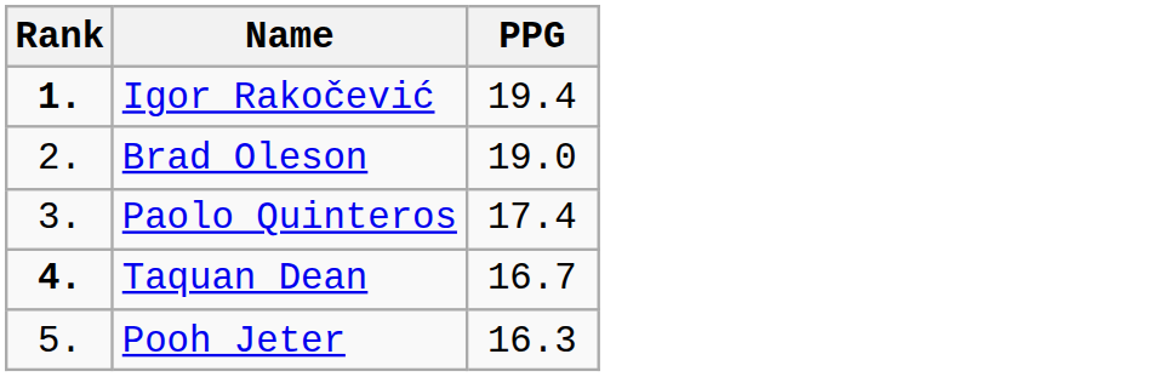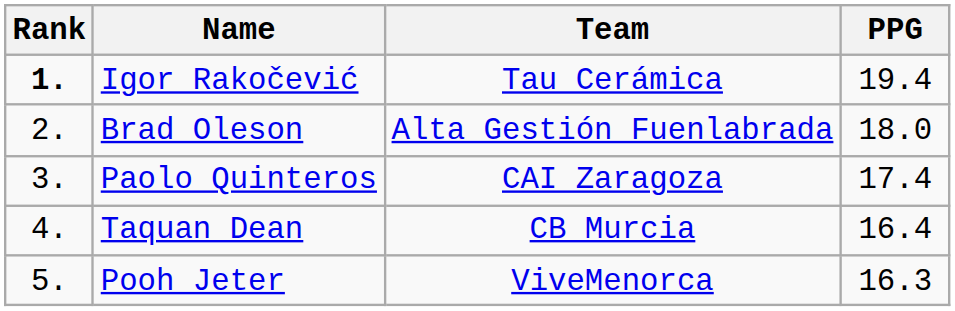 <table class="wikitable" style="text-align: center;">
 <tr>
 <th>Rank</th>
 <th>Name</th>
+<th>Team</th>
 <th width=40>PPG</th>
 </tr>
 <tr>
 <td><strong>1.</strong></td>
 <td align="left"> <a href='#'>Igor Rakočević</a></td>
+<td><a href='#'>Tau Cerámica</a></td>
 <td>19.4</td>
 </tr>
 <tr>
 <td>2.</td>
 <td align="left"> <a href='#'>Brad Oleson</a></td>
-<td>19.0</td>
+<td><a href='#'>Alta Gestión Fuenlabrada</a></td>
+<td>18.0</td>
 </tr>
 <tr>
 <td>3.</td>
 <td align="left"> <a href='#'>Paolo Quinteros</a></td>
+<td><a href='#'>CAI Zaragoza</a></td>
 <td>17.4</td>
 </tr>
 <tr>
-<td><strong>4.</strong></td>
+<td>4.</td>
 <td align="left"> <a href='#'>Taquan Dean</a></td>
-<td>16.7</td>
+<td><a href='#'>CB Murcia</a></td>
+<td>16.4</td>
 </tr>
 <tr>
 <td>5.</td>
 <td align="left"> <a href='#'>Pooh Jeter</a></td>
+<td><a href='#'>ViveMenorca</a></td>
 <td>16.3</td>
 </tr>
 </table>
